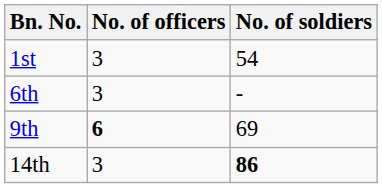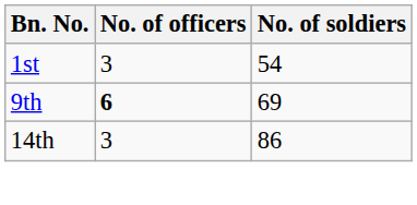 <table class="wikitable">
 <tr>
 <th>Bn. No.</th>
 <th>No. of officers</th>
 <th>No. of soldiers</th>
 </tr>
 <tr>
 <td><a href='#'>1st</a></td>
 <td>3<em></em></td>
 <td>54</td>
 </tr>
 <tr>
-<td><a href='#'>6th</a></td>
-<td>3</td>
-<td>-</td>
-</tr>
-<tr>
 <td><a href='#'>9th</a></td>
 <td><strong>6<em></em></strong></td>
 <td>69</td>
 </tr>
 <tr>
 <td>14th</td>
 <td>3<em></em></td>
-<td><strong>86</strong></td>
+<td>86</td>
 </tr>
 </table>
